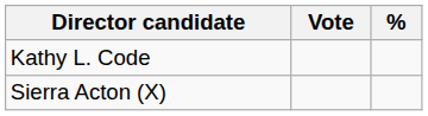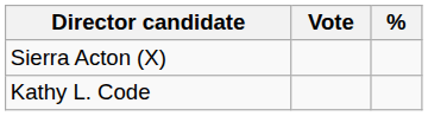 <table class="wikitable">
 <tr>
 <th width="200px">Director candidate</th>
 <th width="50px">Vote</th>
 <th width="30px">%</th>
 </tr>
 <tr>
+<td>Sierra Acton (X)</td>
+<td></td>
+<td></td>
+</tr>
+<tr>
 <td>Kathy L. Code</td>
 <td></td>
 <td></td>
 </tr>
-<tr>
-<td>Sierra Acton (X)</td>
-<td></td>
-<td></td>
-</tr>
 </table>
